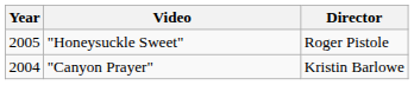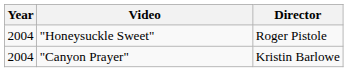 <table class="wikitable plainrowheaders">
 <tr>
 <th>Year</th>
 <th style="width:16em;">Video</th>
 <th>Director</th>
 </tr>
 <tr>
-<td>2005</td>
+<td>2004</td>
 <td scope="row">"Honeysuckle Sweet"</td>
 <td>Roger Pistole</td>
 </tr>
 <tr>
 <td>2004</td>
 <td scope="row">"Canyon Prayer"</td>
 <td>Kristin Barlowe</td>
 </tr>
 </table>
